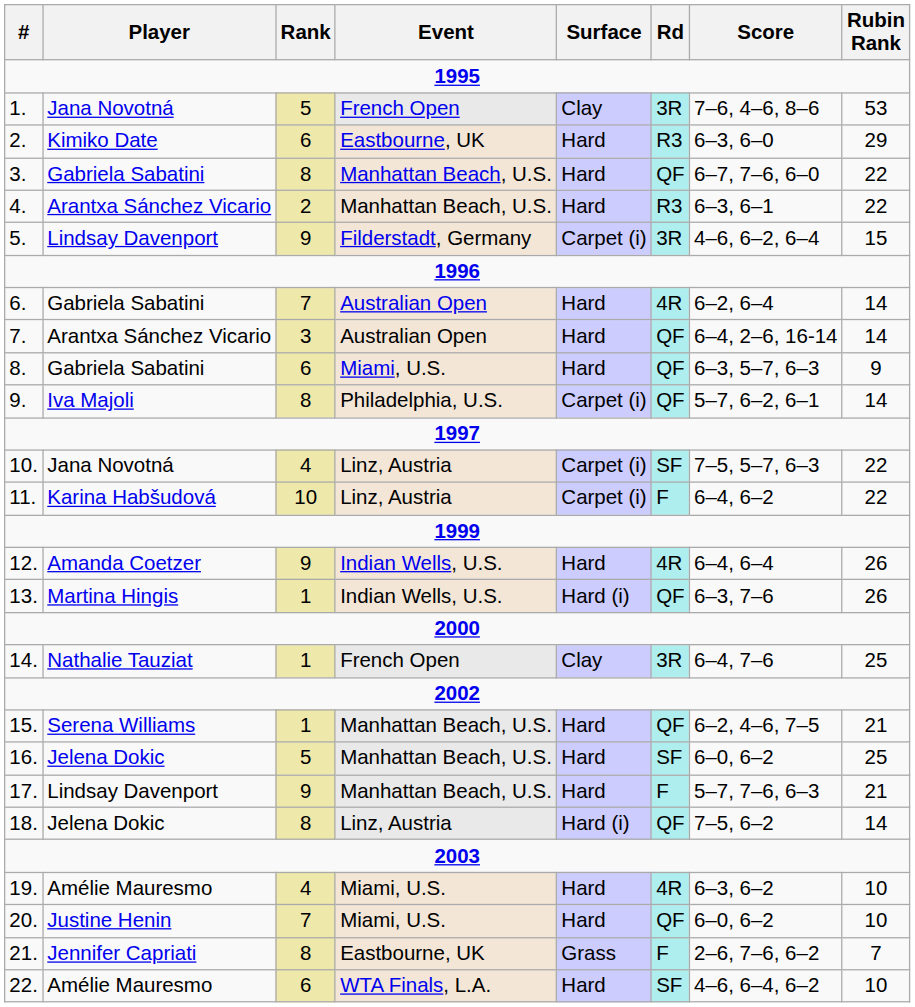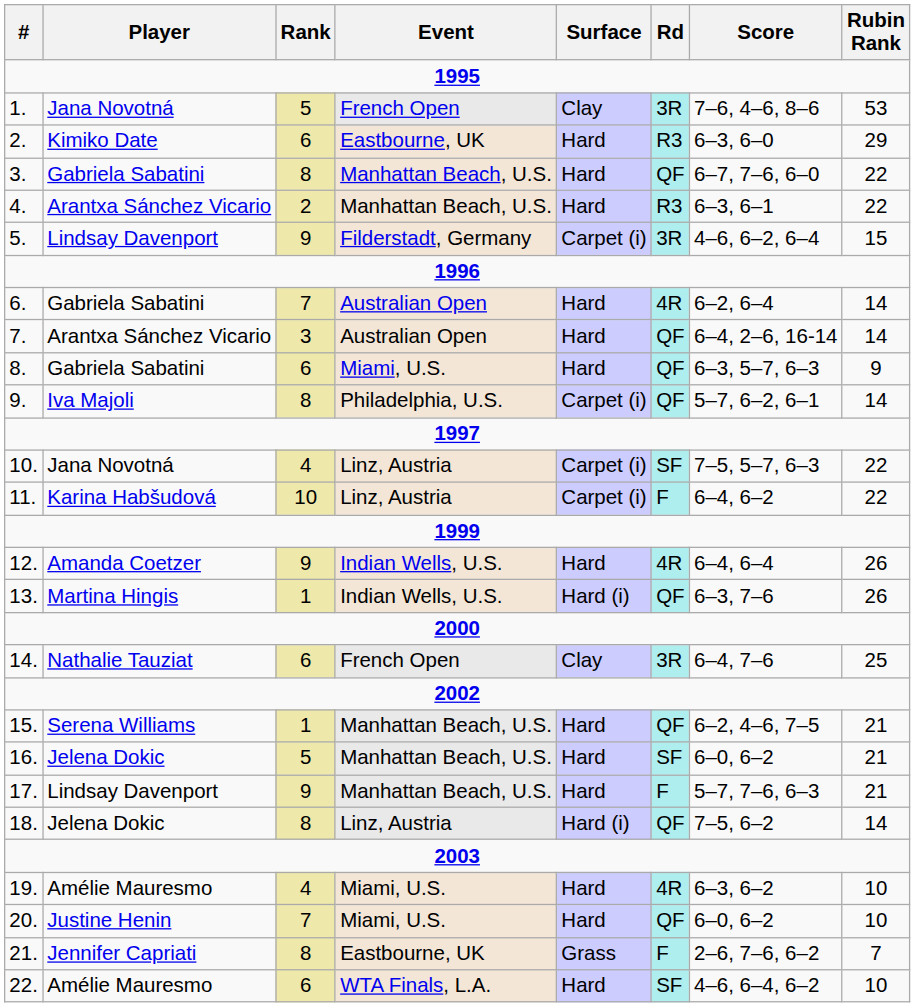 <table class="wikitable sortable">
 <tr>
 <th>#</th>
 <th>Player</th>
 <th>Rank</th>
 <th>Event</th>
 <th>Surface</th>
 <th>Rd</th>
 <th class="unsortable">Score</th>
 <th>Rubin<br>Rank</th>
 </tr>
 <tr>
 <td colspan="8" style="text-align:center"><strong><a href='#'>1995</a></strong></td>
 </tr>
 <tr>
 <td>1.</td>
 <td> <a href='#'>Jana Novotná</a></td>
 <td bgcolor="eee8aa" style=text-align:center>5</td>
 <td bgcolor="e9e9e9"><a href='#'>French Open</a></td>
 <td bgcolor="ccccff">Clay</td>
 <td bgcolor="afeeee">3R</td>
 <td>7–6, 4–6, 8–6</td>
 <td style=text-align:center>53</td>
 </tr>
 <tr>
 <td>2.</td>
 <td> <a href='#'>Kimiko Date</a></td>
 <td bgcolor="eee8aa" style=text-align:center>6</td>
 <td bgcolor="f3e6d7"><a href='#'>Eastbourne</a>, UK</td>
 <td bgcolor="ccccff">Hard</td>
 <td bgcolor="afeeee">R3</td>
 <td>6–3, 6–0</td>
 <td style=text-align:center>29</td>
 </tr>
 <tr>
 <td>3.</td>
 <td> <a href='#'>Gabriela Sabatini</a></td>
 <td bgcolor="eee8aa" style=text-align:center>8</td>
 <td bgcolor="f3e6d7"><a href='#'>Manhattan Beach</a>, U.S.</td>
 <td bgcolor="ccccff">Hard</td>
 <td bgcolor="afeeee">QF</td>
 <td>6–7, 7–6, 6–0</td>
 <td style=text-align:center>22</td>
 </tr>
 <tr>
 <td>4.</td>
 <td> <a href='#'>Arantxa Sánchez Vicario</a></td>
 <td bgcolor="eee8aa" style=text-align:center>2</td>
 <td bgcolor="f3e6d7">Manhattan Beach, U.S.</td>
 <td bgcolor="ccccff">Hard</td>
 <td bgcolor="afeeee">R3</td>
 <td>6–3, 6–1</td>
 <td style=text-align:center>22</td>
 </tr>
 <tr>
 <td>5.</td>
 <td> <a href='#'>Lindsay Davenport</a></td>
 <td bgcolor="eee8aa" style=text-align:center>9</td>
 <td bgcolor="f3e6d7"><a href='#'>Filderstadt</a>, Germany</td>
 <td bgcolor="ccccff">Carpet (i)</td>
 <td bgcolor="afeeee">3R</td>
 <td>4–6, 6–2, 6–4</td>
 <td style=text-align:center>15</td>
 </tr>
 <tr>
 <td colspan="8" style="text-align:center"><strong><a href='#'>1996</a></strong></td>
 </tr>
 <tr>
 <td>6.</td>
 <td> Gabriela Sabatini</td>
 <td bgcolor="eee8aa" style=text-align:center>7</td>
 <td bgcolor="f3e6d7"><a href='#'>Australian Open</a></td>
 <td bgcolor="ccccff">Hard</td>
 <td bgcolor="afeeee">4R</td>
 <td>6–2, 6–4</td>
 <td style=text-align:center>14</td>
 </tr>
 <tr>
 <td>7.</td>
 <td> Arantxa Sánchez Vicario</td>
 <td bgcolor="eee8aa" style=text-align:center>3</td>
 <td bgcolor="f3e6d7">Australian Open</td>
 <td bgcolor="ccccff">Hard</td>
 <td bgcolor="afeeee">QF</td>
 <td>6–4, 2–6, 16-14</td>
 <td style=text-align:center>14</td>
 </tr>
 <tr>
 <td>8.</td>
 <td> Gabriela Sabatini</td>
 <td bgcolor="eee8aa" style=text-align:center>6</td>
 <td bgcolor="f3e6d7"><a href='#'>Miami</a>, U.S.</td>
 <td bgcolor="ccccff">Hard</td>
 <td bgcolor="afeeee">QF</td>
 <td>6–3, 5–7, 6–3</td>
 <td style=text-align:center>9</td>
 </tr>
 <tr>
 <td>9.</td>
 <td> <a href='#'>Iva Majoli</a></td>
 <td bgcolor="eee8aa" style=text-align:center>8</td>
 <td bgcolor="f3e6d7">Philadelphia, U.S.</td>
 <td bgcolor="ccccff">Carpet (i)</td>
 <td bgcolor="afeeee">QF</td>
 <td>5–7, 6–2, 6–1</td>
 <td style=text-align:center>14</td>
 </tr>
 <tr>
 <td colspan="8" style="text-align:center"><strong><a href='#'>1997</a></strong></td>
 </tr>
 <tr>
 <td>10.</td>
 <td> Jana Novotná</td>
 <td bgcolor="eee8aa" style=text-align:center>4</td>
 <td bgcolor="f3e6d7">Linz, Austria</td>
 <td bgcolor="ccccff">Carpet (i)</td>
 <td bgcolor="afeeee">SF</td>
 <td>7–5, 5–7, 6–3</td>
 <td style=text-align:center>22</td>
 </tr>
 <tr>
 <td>11.</td>
 <td> <a href='#'>Karina Habšudová</a></td>
 <td bgcolor="eee8aa" style=text-align:center>10</td>
 <td bgcolor="f3e6d7">Linz, Austria</td>
 <td bgcolor="ccccff">Carpet (i)</td>
 <td bgcolor="afeeee">F</td>
 <td>6–4, 6–2</td>
 <td style=text-align:center>22</td>
 </tr>
 <tr>
 <td colspan="8" style="text-align:center"><strong><a href='#'>1999</a></strong></td>
 </tr>
 <tr>
 <td>12.</td>
 <td> <a href='#'>Amanda Coetzer</a></td>
 <td bgcolor="eee8aa" style=text-align:center>9</td>
 <td bgcolor="f3e6d7"><a href='#'>Indian Wells</a>, U.S.</td>
 <td bgcolor="ccccff">Hard</td>
 <td bgcolor="afeeee">4R</td>
 <td>6–4, 6–4</td>
 <td style=text-align:center>26</td>
 </tr>
 <tr>
 <td>13.</td>
 <td> <a href='#'>Martina Hingis</a></td>
 <td bgcolor="eee8aa" style=text-align:center>1</td>
 <td bgcolor="f3e6d7">Indian Wells, U.S.</td>
 <td bgcolor="ccccff">Hard (i)</td>
 <td bgcolor="afeeee">QF</td>
 <td>6–3, 7–6</td>
 <td style=text-align:center>26</td>
 </tr>
 <tr>
 <td colspan="8" style="text-align:center"><strong><a href='#'>2000</a></strong></td>
 </tr>
 <tr>
 <td>14.</td>
 <td> <a href='#'>Nathalie Tauziat</a></td>
-<td bgcolor="eee8aa" style=text-align:center>1</td>
+<td bgcolor="eee8aa" style=text-align:center>6</td>
 <td bgcolor="e9e9e9">French Open</td>
 <td bgcolor="ccccff">Clay</td>
 <td bgcolor="afeeee">3R</td>
 <td>6–4, 7–6</td>
 <td style=text-align:center>25</td>
 </tr>
 <tr>
 <td colspan="8" style="text-align:center"><strong><a href='#'>2002</a></strong></td>
 </tr>
 <tr>
 <td>15.</td>
 <td> <a href='#'>Serena Williams</a></td>
 <td bgcolor="eee8aa" style=text-align:center>1</td>
 <td bgcolor="e9e9e9">Manhattan Beach, U.S.</td>
 <td bgcolor="ccccff">Hard</td>
 <td bgcolor="afeeee">QF</td>
 <td>6–2, 4–6, 7–5</td>
 <td style=text-align:center>21</td>
 </tr>
 <tr>
 <td>16.</td>
 <td> <a href='#'>Jelena Dokic</a></td>
 <td bgcolor="eee8aa" style=text-align:center>5</td>
 <td bgcolor="e9e9e9">Manhattan Beach, U.S.</td>
 <td bgcolor="ccccff">Hard</td>
 <td bgcolor="afeeee">SF</td>
 <td>6–0, 6–2</td>
-<td style=text-align:center>25</td>
+<td style=text-align:center>21</td>
 </tr>
 <tr>
 <td>17.</td>
 <td> Lindsay Davenport</td>
 <td bgcolor="eee8aa" style=text-align:center>9</td>
 <td bgcolor="e9e9e9">Manhattan Beach, U.S.</td>
 <td bgcolor="ccccff">Hard</td>
 <td bgcolor="afeeee">F</td>
 <td>5–7, 7–6, 6–3</td>
 <td style=text-align:center>21</td>
 </tr>
 <tr>
 <td>18.</td>
 <td> Jelena Dokic</td>
 <td bgcolor="eee8aa" style=text-align:center>8</td>
 <td bgcolor="e9e9e9">Linz, Austria</td>
 <td bgcolor="ccccff">Hard (i)</td>
 <td bgcolor="afeeee">QF</td>
 <td>7–5, 6–2</td>
 <td style=text-align:center>14</td>
 </tr>
 <tr>
 <td colspan="8" style="text-align:center"><strong><a href='#'>2003</a></strong></td>
 </tr>
 <tr>
 <td>19.</td>
 <td> Amélie Mauresmo</td>
 <td bgcolor="eee8aa" style=text-align:center>4</td>
 <td bgcolor="f3e6d7">Miami, U.S.</td>
 <td bgcolor="ccccff">Hard</td>
 <td bgcolor="afeeee">4R</td>
 <td>6–3, 6–2</td>
 <td style=text-align:center>10</td>
 </tr>
 <tr>
 <td>20.</td>
 <td> <a href='#'>Justine Henin</a></td>
 <td bgcolor="eee8aa" style=text-align:center>7</td>
 <td bgcolor="f3e6d7">Miami, U.S.</td>
 <td bgcolor="ccccff">Hard</td>
 <td bgcolor="afeeee">QF</td>
 <td>6–0, 6–2</td>
 <td style=text-align:center>10</td>
 </tr>
 <tr>
 <td>21.</td>
 <td> <a href='#'>Jennifer Capriati</a></td>
 <td bgcolor="eee8aa" style=text-align:center>8</td>
 <td bgcolor="f3e6d7">Eastbourne, UK</td>
 <td bgcolor="ccccff">Grass</td>
 <td bgcolor="afeeee">F</td>
 <td>2–6, 7–6, 6–2</td>
 <td style=text-align:center>7</td>
 </tr>
 <tr>
 <td>22.</td>
 <td> Amélie Mauresmo</td>
 <td bgcolor="eee8aa" style=text-align:center>6</td>
 <td bgcolor="f3e6d7"><a href='#'>WTA Finals</a>, L.A.</td>
 <td bgcolor="ccccff">Hard</td>
 <td bgcolor="afeeee">SF</td>
 <td>4–6, 6–4, 6–2</td>
 <td style=text-align:center>10</td>
 </tr>
 </table>
